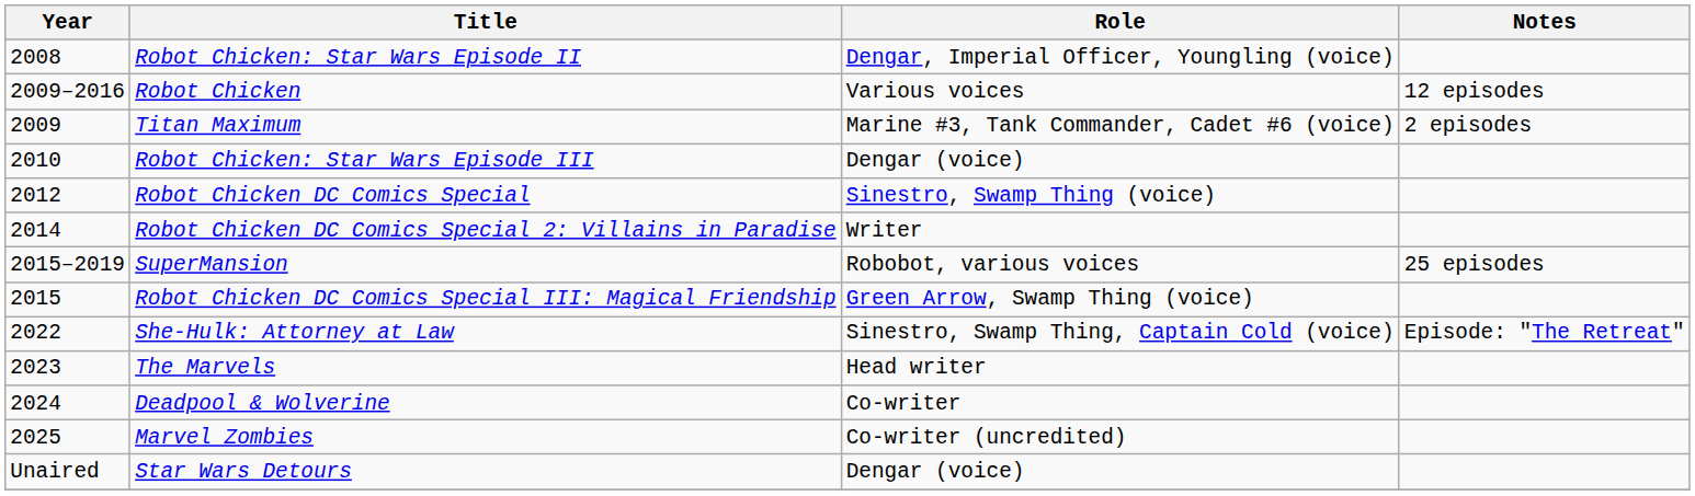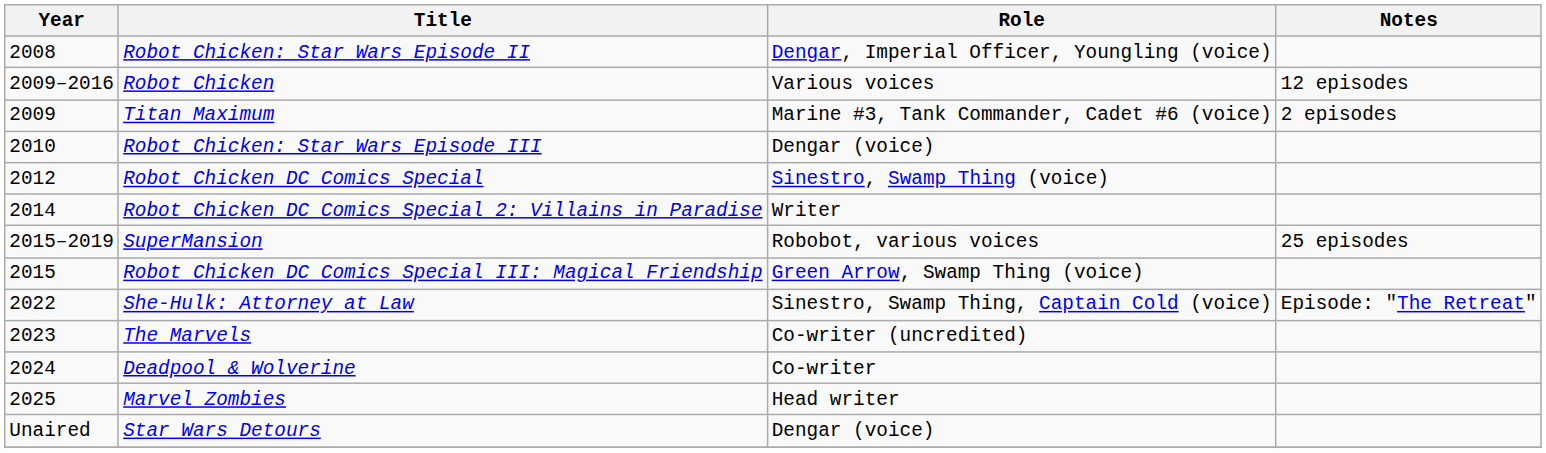 <table class="wikitable sortable plainrowheaders" style="white-space:nowrap">
 <tr>
 <th>Year</th>
 <th>Title</th>
 <th>Role</th>
 <th>Notes</th>
 </tr>
 <tr>
 <td>2008</td>
 <td><em><a href='#'>Robot Chicken: Star Wars Episode II</a></em></td>
 <td><a href='#'>Dengar</a>, Imperial Officer, Youngling (voice)</td>
 <td></td>
 </tr>
 <tr>
 <td>2009–2016</td>
 <td><em><a href='#'>Robot Chicken</a></em></td>
 <td>Various voices</td>
 <td>12 episodes</td>
 </tr>
 <tr>
 <td>2009</td>
 <td><em><a href='#'>Titan Maximum</a></em></td>
 <td>Marine #3, Tank Commander, Cadet #6 (voice)</td>
 <td>2 episodes</td>
 </tr>
 <tr>
 <td>2010</td>
 <td><em><a href='#'>Robot Chicken: Star Wars Episode III</a></em></td>
 <td>Dengar (voice)</td>
 <td></td>
 </tr>
 <tr>
 <td>2012</td>
 <td><em><a href='#'>Robot Chicken DC Comics Special</a></em></td>
 <td><a href='#'>Sinestro</a>, <a href='#'>Swamp Thing</a> (voice)</td>
 <td></td>
 </tr>
 <tr>
 <td>2014</td>
 <td><em><a href='#'>Robot Chicken DC Comics Special 2: Villains in Paradise</a></em></td>
 <td>Writer</td>
 <td></td>
 </tr>
 <tr>
 <td>2015–2019</td>
 <td><em><a href='#'>SuperMansion</a></em></td>
 <td>Robobot, various voices</td>
 <td>25 episodes</td>
 </tr>
 <tr>
 <td>2015</td>
 <td><em><a href='#'>Robot Chicken DC Comics Special III: Magical Friendship</a></em></td>
 <td><a href='#'>Green Arrow</a>, Swamp Thing (voice)</td>
 <td></td>
 </tr>
 <tr>
 <td>2022</td>
 <td><em><a href='#'>She-Hulk: Attorney at Law</a></em></td>
 <td>Sinestro, Swamp Thing, <a href='#'>Captain Cold</a> (voice)</td>
 <td>Episode: "<a href='#'>The Retreat</a>"</td>
 </tr>
 <tr>
 <td>2023</td>
 <td><em><a href='#'>The Marvels</a></em></td>
-<td>Head writer</td>
+<td>Co-writer (uncredited)</td>
 <td></td>
 </tr>
 <tr>
 <td>2024</td>
 <td><em><a href='#'>Deadpool & Wolverine</a></em></td>
 <td>Co-writer</td>
 <td></td>
 </tr>
 <tr>
 <td>2025</td>
 <td><em><a href='#'>Marvel Zombies</a></em></td>
-<td>Co-writer (uncredited)</td>
+<td>Head writer</td>
 <td></td>
 </tr>
 <tr>
 <td>Unaired</td>
 <td><em><a href='#'>Star Wars Detours</a></em></td>
 <td>Dengar (voice)</td>
 <td></td>
 </tr>
 <tr>
 </tr>
 </table>
